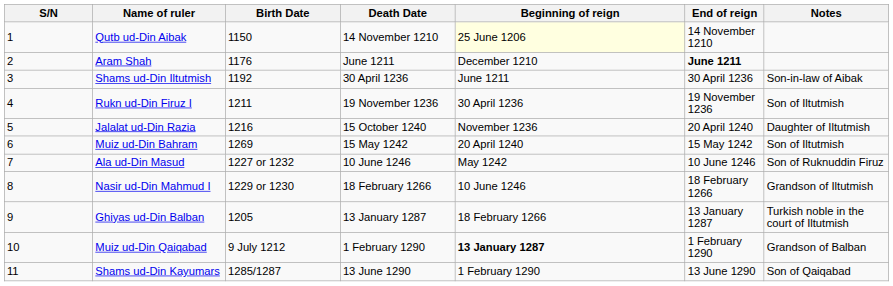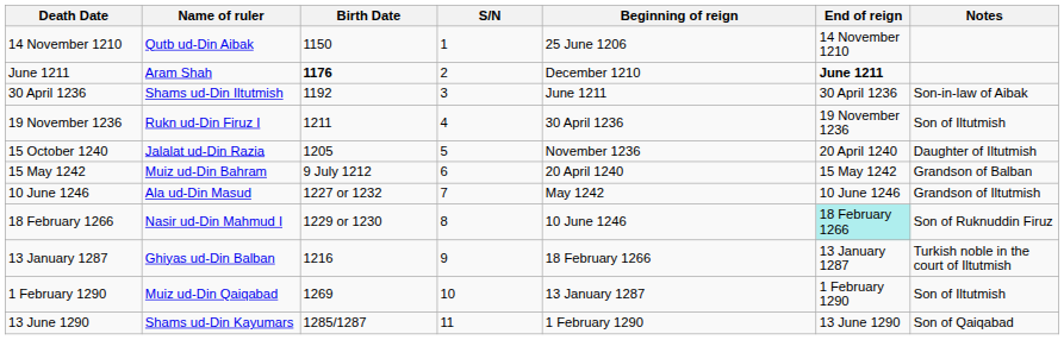 <table class=wikitable width="100%">
 <tr>
-<th width="10%" bgcolor="#CEDFF2">S/N</th>
+<th width="13%" bgcolor="#CEDFF2">Death Date</th>
 <th width="15%" bgcolor="#CEDFF2">Name of ruler</th>
 <th width="13%" bgcolor="#CEDFF2">Birth Date</th>
-<th width="13%" bgcolor="#CEDFF2">Death Date</th>
+<th width="10%" bgcolor="#CEDFF2">S/N</th>
 <th width="26%" bgcolor="#CEDFF2">Beginning of reign</th>
 <th>End of reign</th>
 <th>Notes</th>
 </tr>
 <tr>
-<td>1</td>
+<td>14 November 1210</td>
 <td><a href='#'>Qutb ud-Din Aibak</a></td>
 <td>1150</td>
-<td>14 November 1210</td>
-<td style="background: lightyellow;">25 June 1206</td>
+<td>1</td>
+<td>25 June 1206</td>
 <td>14 November 1210</td>
 <td></td>
 </tr>
 <tr>
+<td>June 1211</td>
+<td><a href='#'>Aram Shah</a></td>
+<td><strong>1176</strong></td>
 <td>2</td>
-<td><a href='#'>Aram Shah</a></td>
-<td>1176</td>
-<td>June 1211</td>
 <td>December 1210</td>
 <td><strong>June 1211</strong></td>
 <td></td>
 </tr>
 <tr>
-<td>3</td>
+<td>30 April 1236</td>
 <td><a href='#'>Shams ud-Din Iltutmish</a></td>
 <td>1192</td>
-<td>30 April 1236</td>
+<td>3</td>
 <td>June 1211</td>
 <td>30 April 1236</td>
 <td>Son-in-law of Aibak</td>
 </tr>
 <tr>
-<td>4</td>
+<td>19 November 1236</td>
 <td><a href='#'>Rukn ud-Din Firuz I</a></td>
 <td>1211</td>
-<td>19 November 1236</td>
+<td>4</td>
 <td>30 April 1236</td>
 <td>19 November 1236</td>
 <td>Son of Iltutmish</td>
 </tr>
 <tr>
+<td>15 October 1240</td>
+<td><a href='#'>Jalalat ud-Din Razia</a></td>
+<td>1205</td>
 <td>5</td>
-<td><a href='#'>Jalalat ud-Din Razia</a></td>
-<td>1216</td>
-<td>15 October 1240</td>
 <td>November 1236</td>
 <td>20 April 1240</td>
 <td>Daughter of Iltutmish</td>
 </tr>
 <tr>
+<td>15 May 1242</td>
+<td><a href='#'>Muiz ud-Din Bahram</a></td>
+<td>9 July 1212</td>
 <td>6</td>
-<td><a href='#'>Muiz ud-Din Bahram</a></td>
-<td>1269</td>
-<td>15 May 1242</td>
 <td>20 April 1240</td>
 <td>15 May 1242</td>
-<td>Son of Iltutmish</td>
+<td>Grandson of Balban</td>
 </tr>
 <tr>
-<td>7</td>
+<td>10 June 1246</td>
 <td><a href='#'>Ala ud-Din Masud</a></td>
 <td>1227 or 1232</td>
-<td>10 June 1246</td>
+<td>7</td>
 <td>May 1242</td>
 <td>10 June 1246</td>
+<td>Grandson of Iltutmish</td>
+</tr>
+<tr>
+<td>18 February 1266</td>
+<td><a href='#'>Nasir ud-Din Mahmud I</a></td>
+<td>1229 or 1230</td>
+<td>8</td>
+<td>10 June 1246</td>
+<td style="background: paleturquoise;">18 February 1266</td>
 <td>Son of Ruknuddin Firuz</td>
 </tr>
 <tr>
-<td>8</td>
-<td><a href='#'>Nasir ud-Din Mahmud I</a></td>
-<td>1229 or 1230</td>
-<td>18 February 1266</td>
-<td>10 June 1246</td>
-<td>18 February 1266</td>
-<td>Grandson of Iltutmish</td>
-</tr>
-<tr>
+<td>13 January 1287</td>
+<td><a href='#'>Ghiyas ud-Din Balban</a></td>
+<td>1216</td>
 <td>9</td>
-<td><a href='#'>Ghiyas ud-Din Balban</a></td>
-<td>1205</td>
-<td>13 January 1287</td>
 <td>18 February 1266</td>
 <td>13 January 1287</td>
 <td>Turkish noble in the court of Iltutmish</td>
 </tr>
 <tr>
+<td>1 February 1290</td>
+<td><a href='#'>Muiz ud-Din Qaiqabad</a></td>
+<td>1269</td>
 <td>10</td>
-<td><a href='#'>Muiz ud-Din Qaiqabad</a></td>
-<td>9 July 1212</td>
+<td>13 January 1287</td>
 <td>1 February 1290</td>
-<td><strong>13 January 1287</strong></td>
-<td>1 February 1290</td>
-<td>Grandson of Balban</td>
+<td>Son of Iltutmish</td>
 </tr>
 <tr>
-<td>11</td>
+<td>13 June 1290</td>
 <td><a href='#'>Shams ud-Din Kayumars</a></td>
 <td>1285/1287</td>
-<td>13 June 1290</td>
+<td>11</td>
 <td>1 February 1290</td>
 <td>13 June 1290</td>
 <td>Son of Qaiqabad</td>
 </tr>
 </table>
